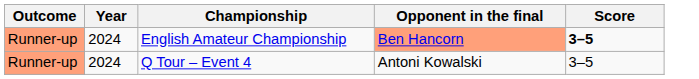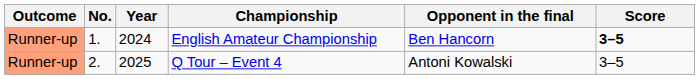 <table class="sortable wikitable">
 <tr>
 <th width="80">Outcome</th>
+<th width="20">No.</th>
 <th width="50">Year</th>
 <th width="250">Championship</th>
 <th width="200">Opponent in the final</th>
 <th width="100">Score</th>
 </tr>
 <tr>
 <td style="background:#ffa07a;">Runner-up</td>
+<td>1.</td>
 <td>2024</td>
 <td><a href='#'>English Amateur Championship</a></td>
-<td style="background: lightsalmon;"> <a href='#'>Ben Hancorn</a></td>
+<td> <a href='#'>Ben Hancorn</a></td>
 <td><strong>3–5</strong></td>
 </tr>
 <tr>
 <td style="background:#ffa07a;">Runner-up</td>
-<td>2024</td>
+<td>2.</td>
+<td>2025</td>
 <td><a href='#'>Q Tour – Event 4</a></td>
 <td> Antoni Kowalski</td>
 <td>3–5</td>
 </tr>
 </table>
